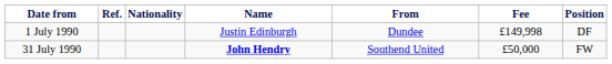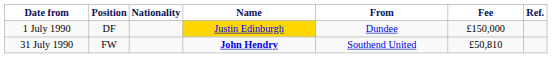 <table class="wikitable" style="text-align:center">
 <tr>
 <th style="background:#FFFFFF; color:#081159; width:125px;">Date from</th>
-<th style="background:#FFFFFF; color:#081159; width:30px;">Ref.</th>
+<th style="background:#FFFFFF; color:#081159; width:50px;">Position</th>
 <th style="background:#FFFFFF; color:#081159; width:50px;">Nationality</th>
 <th style="background:#FFFFFF; color:#081159; width:200px;">Name</th>
 <th style="background:#FFFFFF; color:#081159; width:200px;">From</th>
 <th style="background:#FFFFFF; color:#081159; width:110px;">Fee</th>
-<th style="background:#FFFFFF; color:#081159; width:50px;">Position</th>
+<th style="background:#FFFFFF; color:#081159; width:30px;">Ref.</th>
 </tr>
 <tr>
 <td>1 July 1990</td>
+<td>DF</td>
 <td></td>
+<td style="background: gold;"><a href='#'>Justin Edinburgh</a></td>
+<td> <a href='#'>Dundee</a></td>
+<td>£150,000</td>
 <td></td>
-<td><a href='#'>Justin Edinburgh</a></td>
-<td> <a href='#'>Dundee</a></td>
-<td>£149,998</td>
-<td>DF</td>
 </tr>
 <tr>
 <td>31 July 1990</td>
-<td></td>
+<td>FW</td>
 <td></td>
 <td><strong><a href='#'>John Hendry</a></strong></td>
 <td> <a href='#'>Southend United</a></td>
-<td>£50,000</td>
-<td>FW</td>
+<td>£50,810</td>
+<td></td>
 </tr>
 </table>
